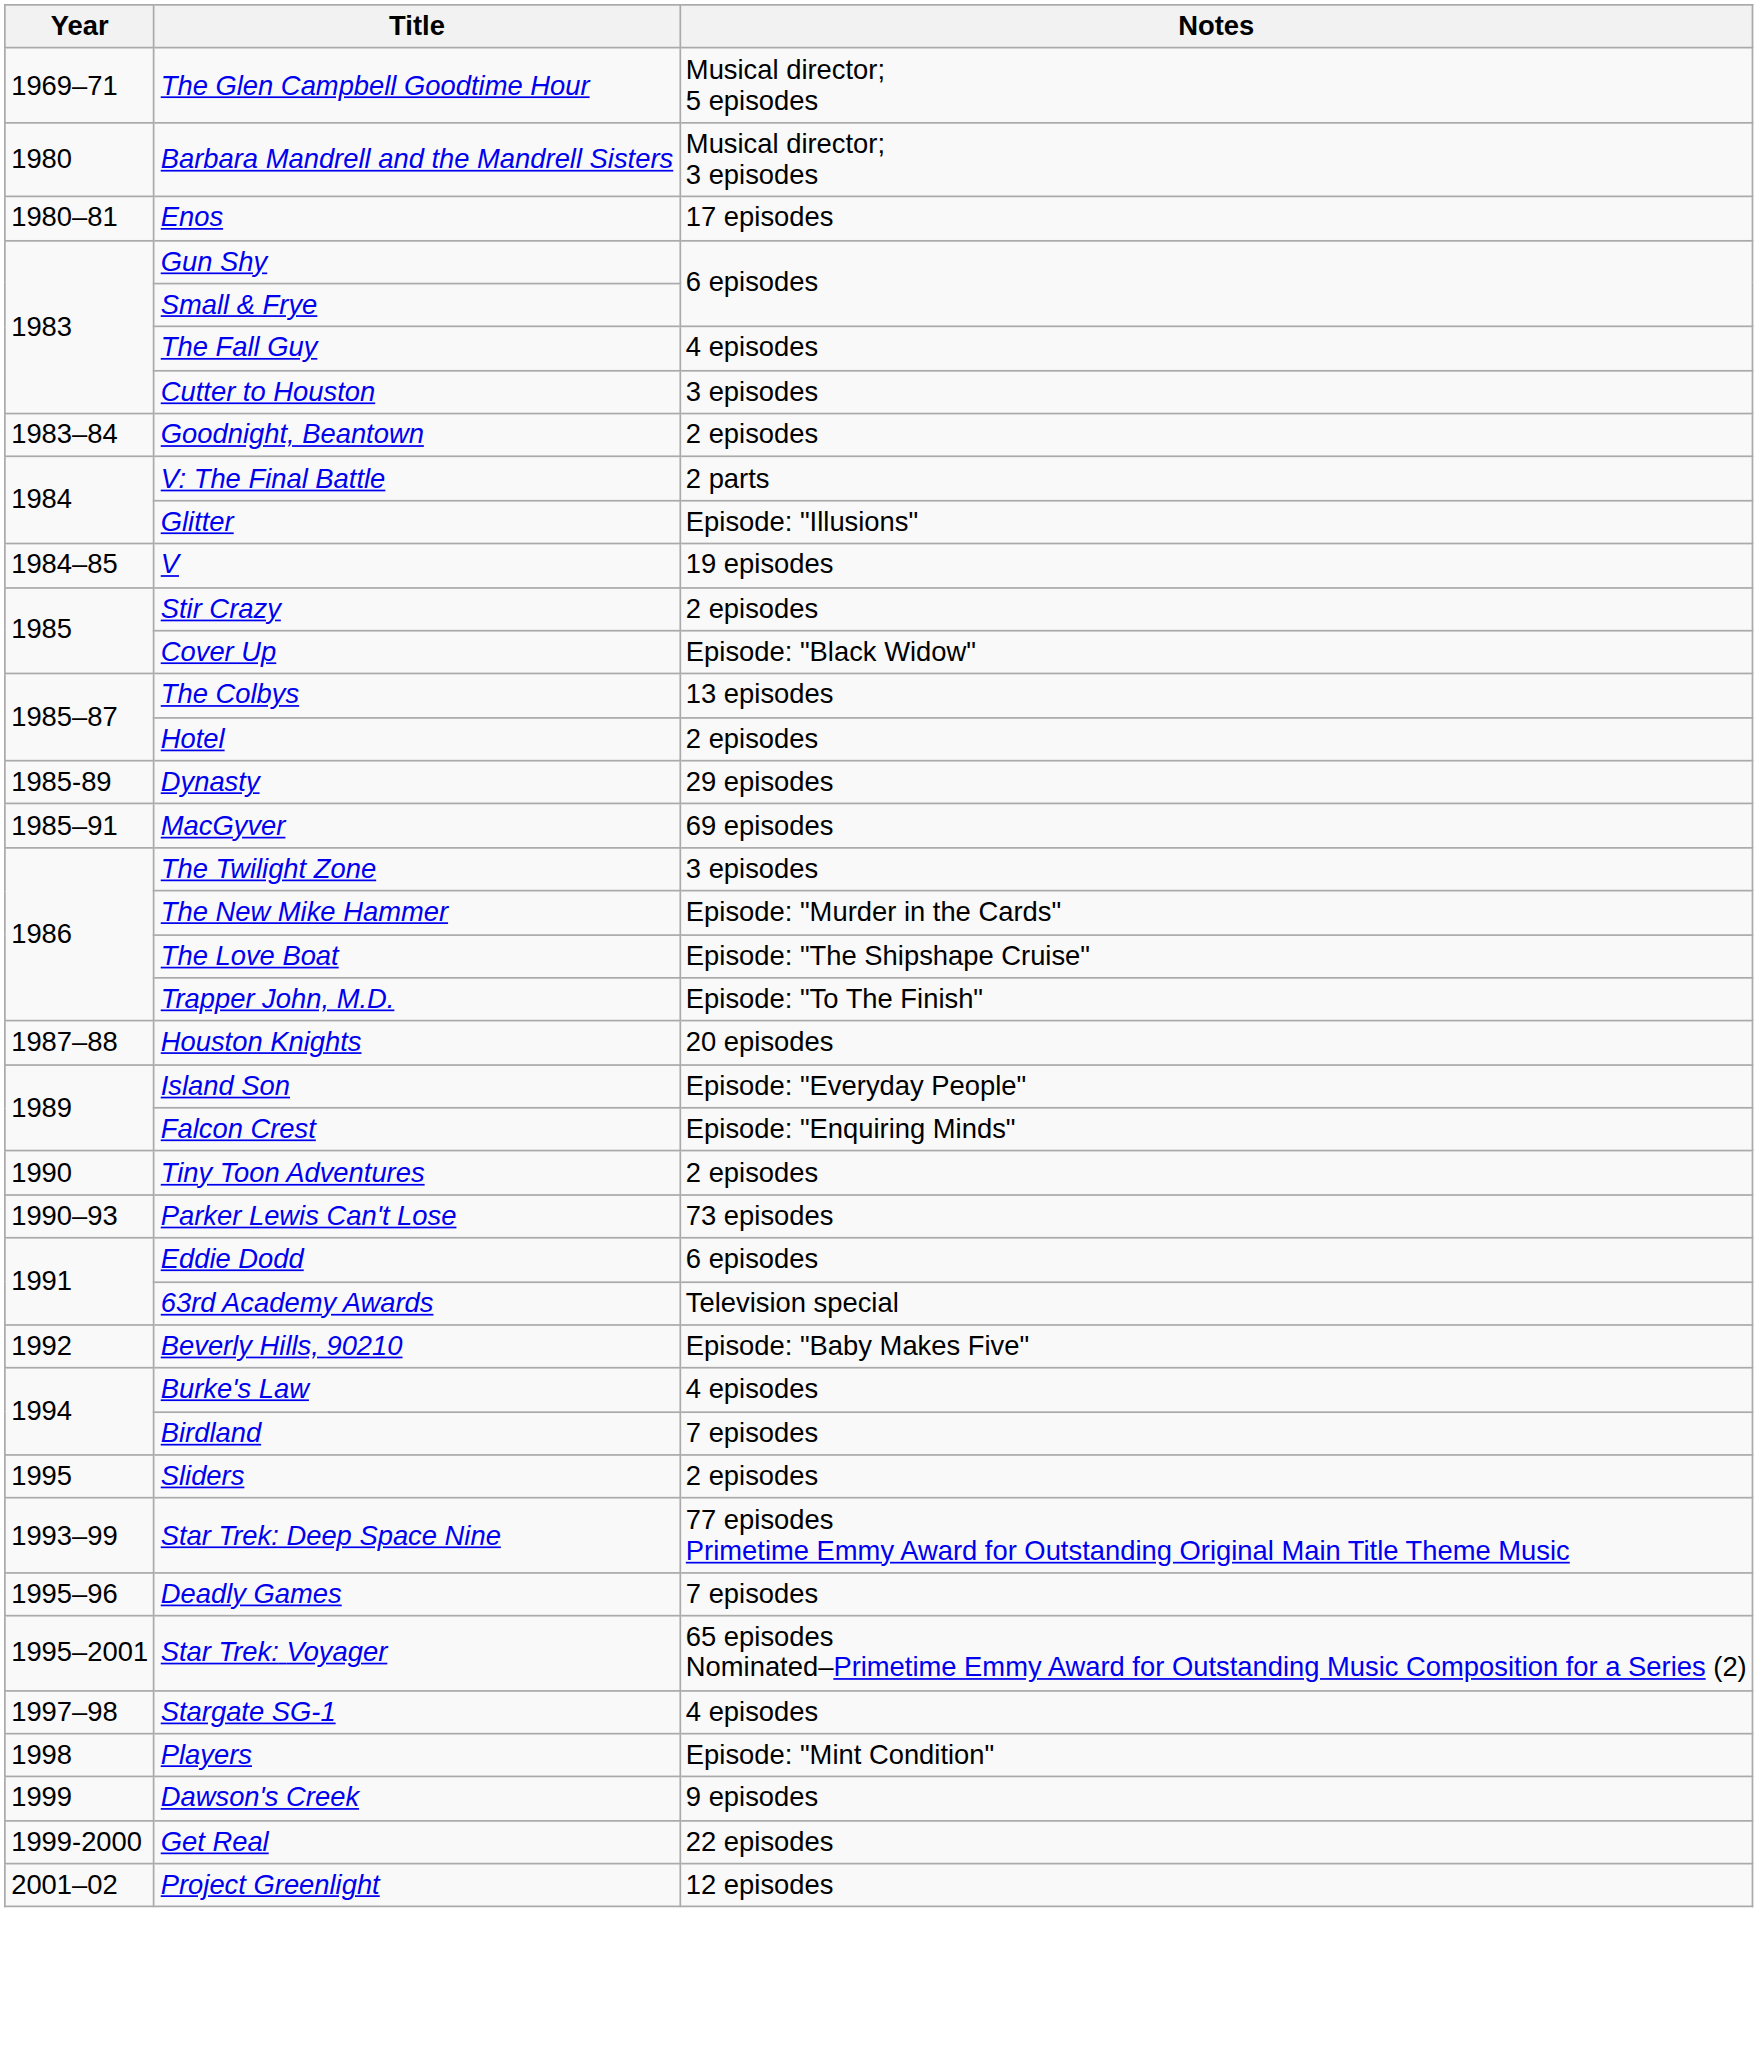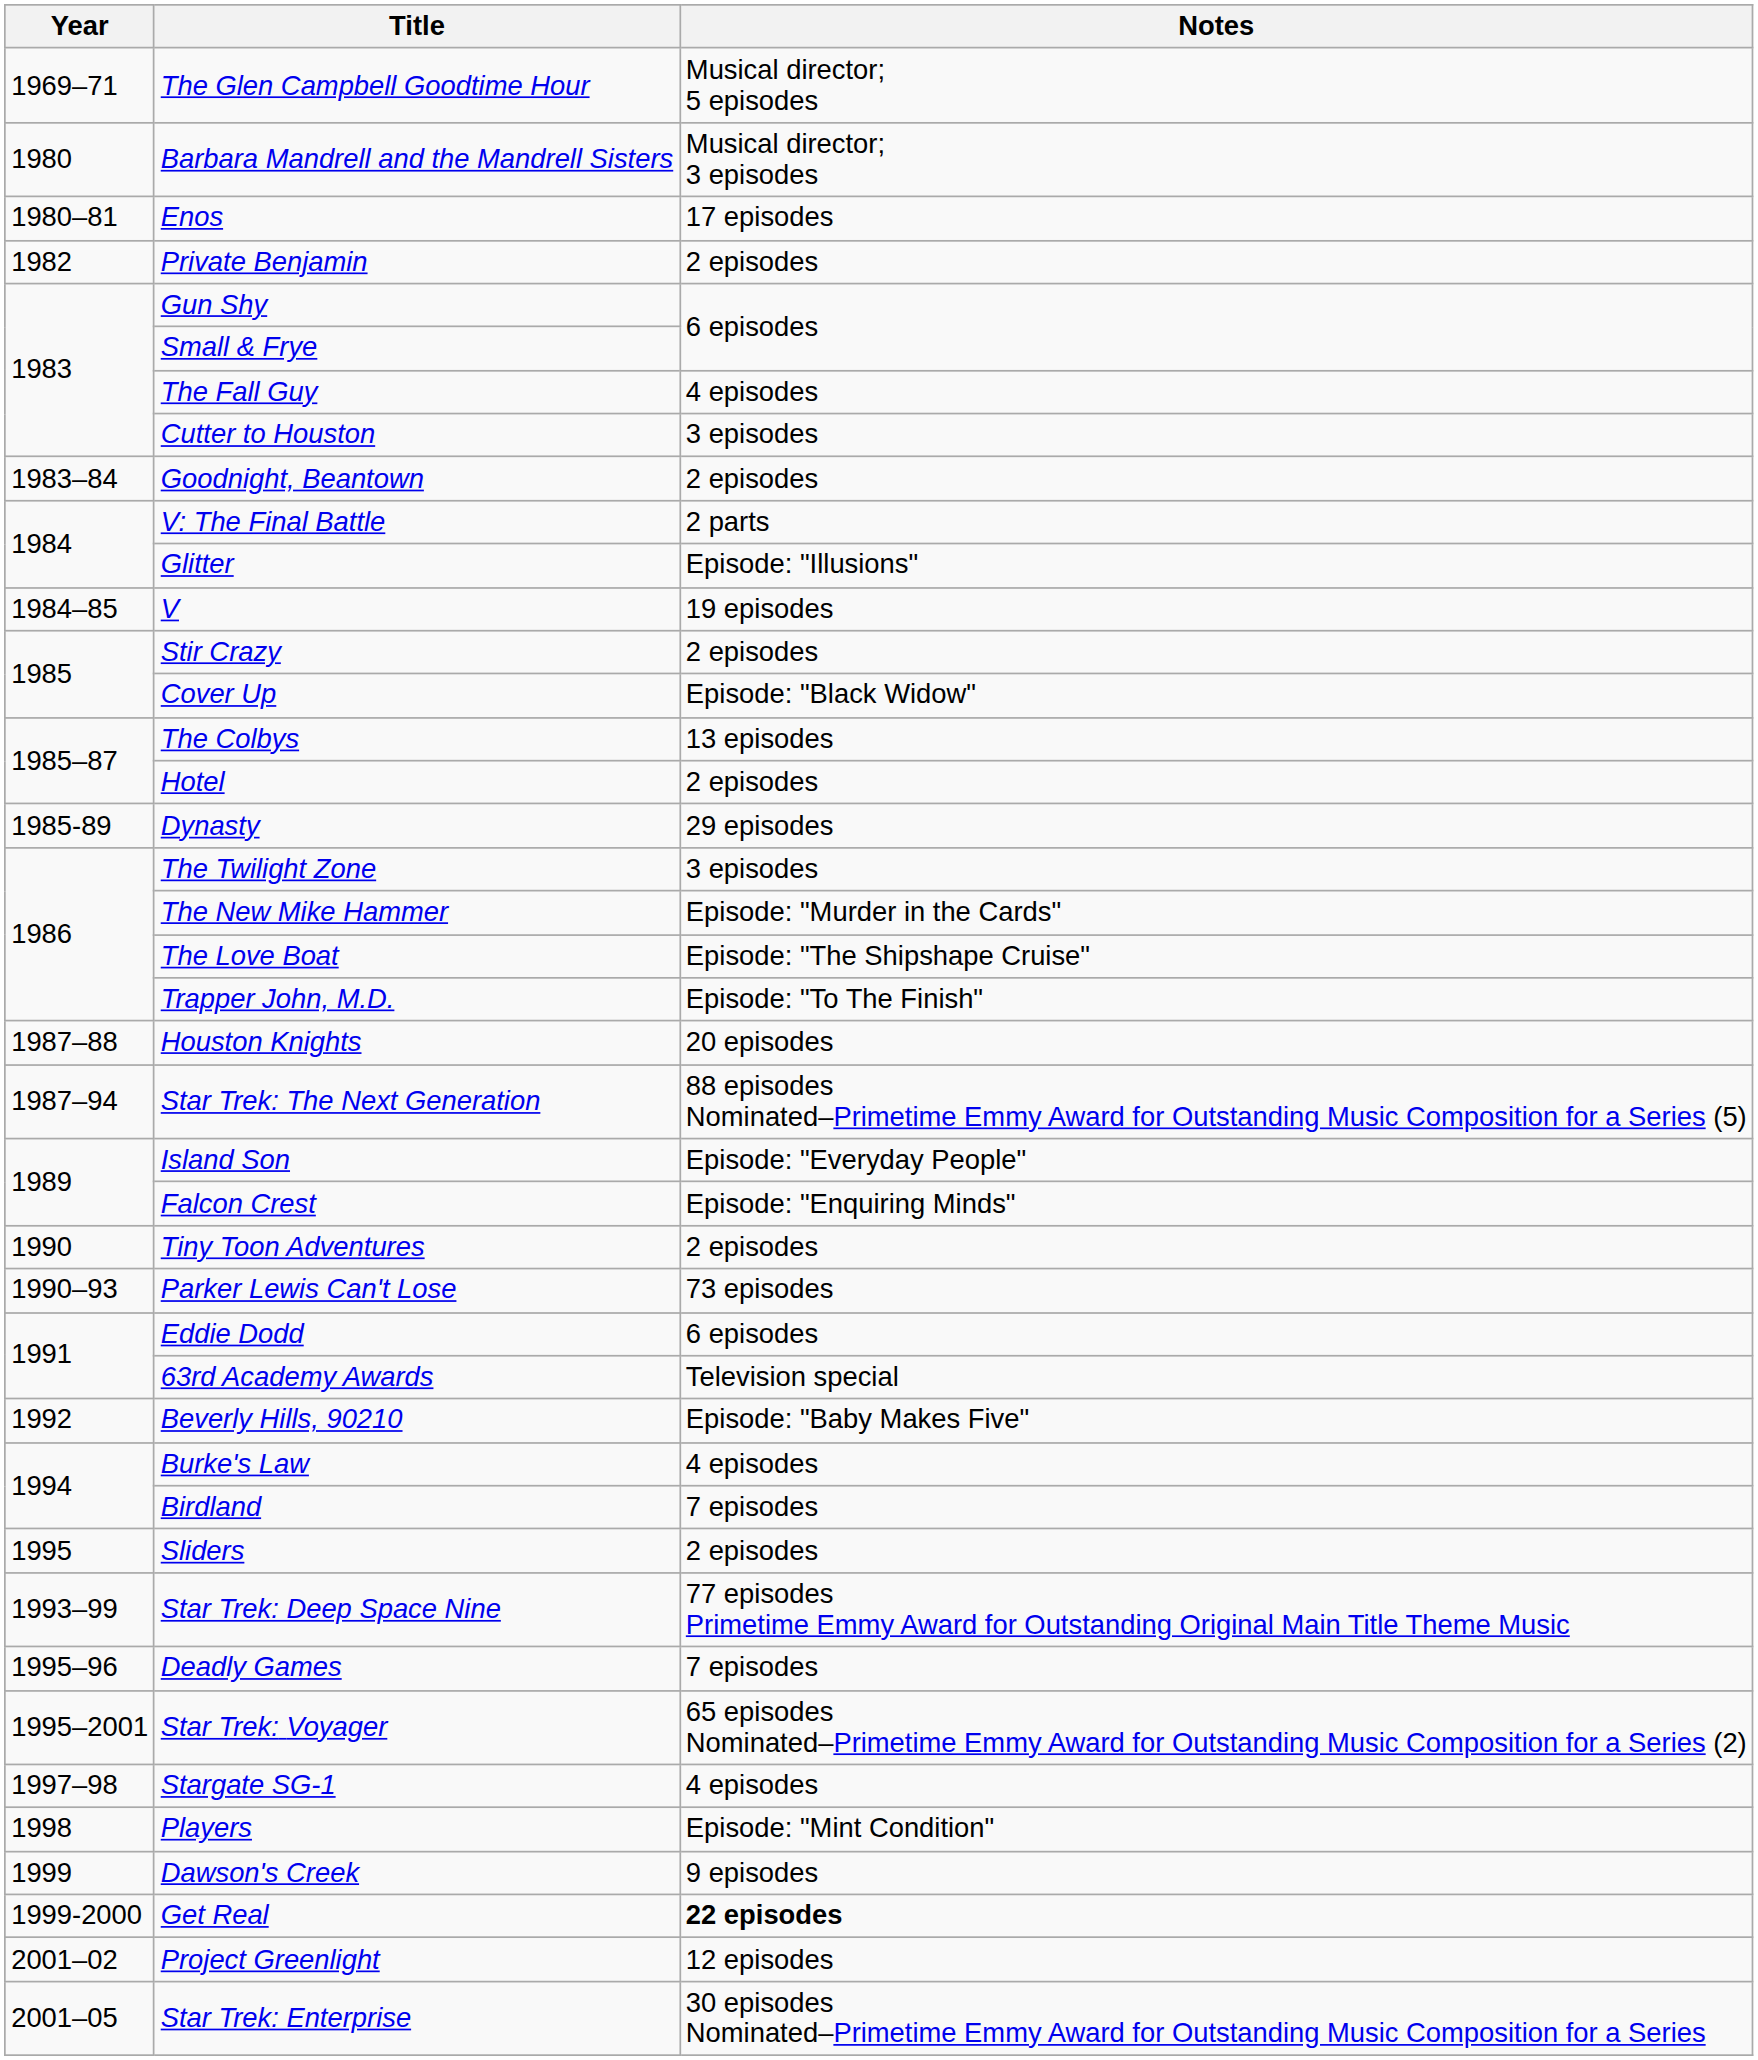 <table class="wikitable sortable">
 <tr>
 <th>Year</th>
 <th>Title</th>
 <th class="unsortable">Notes</th>
 </tr>
 <tr>
 <td>1969–71</td>
 <td><em><a href='#'>The Glen Campbell Goodtime Hour</a></em></td>
 <td>Musical director;<br>5 episodes</td>
 </tr>
 <tr>
 <td>1980</td>
 <td><em><a href='#'>Barbara Mandrell and the Mandrell Sisters</a></em></td>
 <td>Musical director;<br>3 episodes</td>
 </tr>
 <tr>
 <td>1980–81</td>
 <td><a href='#'><em>Enos</em></a></td>
 <td>17 episodes</td>
+</tr>
+<tr>
+<td>1982</td>
+<td><a href='#'><em>Private Benjamin</em></a></td>
+<td>2 episodes</td>
 </tr>
 <tr>
 <td rowspan="4">1983</td>
 <td><a href='#'><em>Gun Shy</em></a></td>
 <td rowspan="2">6 episodes</td>
 </tr>
 <tr>
 <td><em><a href='#'>Small & Frye</a></em></td>
 </tr>
 <tr>
 <td><em><a href='#'>The Fall Guy</a></em></td>
 <td>4 episodes</td>
 </tr>
 <tr>
 <td><em><a href='#'>Cutter to Houston</a></em></td>
 <td>3 episodes</td>
 </tr>
 <tr>
 <td>1983–84</td>
 <td><em><a href='#'>Goodnight, Beantown</a></em></td>
 <td>2 episodes</td>
 </tr>
 <tr>
 <td rowspan="2">1984</td>
 <td><a href='#'><em>V: The Final Battle</em></a></td>
 <td>2 parts</td>
 </tr>
 <tr>
 <td><a href='#'><em>Glitter</em></a></td>
 <td>Episode: "Illusions"</td>
 </tr>
 <tr>
 <td>1984–85</td>
 <td><a href='#'><em>V</em></a></td>
 <td>19 episodes</td>
 </tr>
 <tr>
 <td rowspan="2">1985</td>
 <td><a href='#'><em>Stir Crazy</em></a></td>
 <td>2 episodes</td>
 </tr>
 <tr>
 <td><a href='#'><em>Cover Up</em></a></td>
 <td>Episode: "Black Widow"</td>
 </tr>
 <tr>
 <td rowspan="2">1985–87</td>
 <td><em><a href='#'>The Colbys</a></em></td>
 <td>13 episodes</td>
 </tr>
 <tr>
 <td><a href='#'><em>Hotel</em></a></td>
 <td>2 episodes</td>
 </tr>
 <tr>
 <td>1985-89</td>
 <td><a href='#'><em>Dynasty</em></a></td>
 <td>29 episodes</td>
 </tr>
 <tr>
-<td>1985–91</td>
-<td><em><a href='#'>MacGyver</a></em></td>
-<td>69 episodes</td>
-</tr>
-<tr>
 <td rowspan="4">1986</td>
 <td><a href='#'><em>The Twilight Zone</em></a></td>
 <td>3 episodes</td>
 </tr>
 <tr>
 <td><em><a href='#'>The New Mike Hammer</a></em></td>
 <td>Episode: "Murder in the Cards"</td>
 </tr>
 <tr>
 <td><em><a href='#'>The Love Boat</a></em></td>
 <td>Episode: "The Shipshape Cruise"</td>
 </tr>
 <tr>
 <td><em><a href='#'>Trapper John, M.D.</a></em></td>
 <td>Episode: "To The Finish"</td>
 </tr>
 <tr>
 <td>1987–88</td>
 <td><em><a href='#'>Houston Knights</a></em></td>
 <td>20 episodes</td>
+</tr>
+<tr>
+<td>1987–94</td>
+<td><em><a href='#'>Star Trek: The Next Generation</a></em></td>
+<td>88 episodes<br>Nominated–<a href='#'>Primetime Emmy Award for Outstanding Music Composition for a Series</a> (5)</td>
 </tr>
 <tr>
 <td rowspan="2">1989</td>
 <td><em><a href='#'>Island Son</a></em></td>
 <td>Episode: "Everyday People"</td>
 </tr>
 <tr>
 <td><em><a href='#'>Falcon Crest</a></em></td>
 <td>Episode: "Enquiring Minds"</td>
 </tr>
 <tr>
 <td>1990</td>
 <td><em><a href='#'>Tiny Toon Adventures</a></em></td>
 <td>2 episodes</td>
 </tr>
 <tr>
 <td>1990–93</td>
 <td><em><a href='#'>Parker Lewis Can't Lose</a></em></td>
 <td>73 episodes</td>
 </tr>
 <tr>
 <td rowspan="2">1991</td>
 <td><em><a href='#'>Eddie Dodd</a></em></td>
 <td>6 episodes</td>
 </tr>
 <tr>
 <td><em><a href='#'>63rd Academy Awards</a></em></td>
 <td>Television special</td>
 </tr>
 <tr>
 <td>1992</td>
 <td><em><a href='#'>Beverly Hills, 90210</a></em></td>
 <td>Episode: "Baby Makes Five"</td>
 </tr>
 <tr>
 <td rowspan="2">1994</td>
 <td><a href='#'><em>Burke's Law</em></a></td>
 <td>4 episodes</td>
 </tr>
 <tr>
 <td><a href='#'><em>Birdland</em></a></td>
 <td>7 episodes</td>
 </tr>
 <tr>
 <td>1995</td>
 <td><em><a href='#'>Sliders</a></em></td>
 <td>2 episodes</td>
 </tr>
 <tr>
 <td>1993–99</td>
 <td><em><a href='#'>Star Trek: Deep Space Nine</a></em></td>
 <td>77 episodes<br><a href='#'>Primetime Emmy Award for Outstanding Original Main Title Theme Music</a></td>
 </tr>
 <tr>
 <td>1995–96</td>
 <td><em><a href='#'>Deadly Games</a></em></td>
 <td>7 episodes</td>
 </tr>
 <tr>
 <td>1995–2001</td>
 <td><a href='#'><em>Star Trek:</em> <em>Voyager</em></a></td>
 <td>65 episodes<br>Nominated–<a href='#'>Primetime Emmy Award for Outstanding Music Composition for a Series</a> (2)</td>
 </tr>
 <tr>
 <td>1997–98</td>
 <td><em><a href='#'>Stargate SG-1</a></em></td>
 <td>4 episodes</td>
 </tr>
 <tr>
 <td>1998</td>
 <td><a href='#'><em>Players</em></a></td>
 <td>Episode: "Mint Condition"</td>
 </tr>
 <tr>
 <td>1999</td>
 <td><em><a href='#'>Dawson's Creek</a></em></td>
 <td>9 episodes</td>
 </tr>
 <tr>
 <td>1999-2000</td>
 <td><em><a href='#'>Get Real</a></em></td>
-<td>22 episodes</td>
+<td><strong>22 episodes</strong></td>
 </tr>
 <tr>
 <td>2001–02</td>
 <td><em><a href='#'>Project Greenlight</a></em></td>
 <td>12 episodes</td>
 </tr>
+<tr>
+<td>2001–05</td>
+<td><em><a href='#'>Star Trek: Enterprise</a></em></td>
+<td>30 episodes<br>Nominated–<a href='#'>Primetime Emmy Award for Outstanding Music Composition for a Series</a></td>
+</tr>
 </table>
